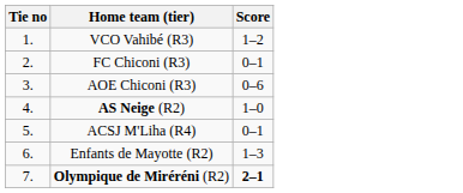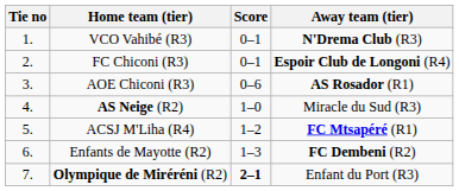 <table class="wikitable" style="text-align: center">
 <tr>
 <th>Tie no</th>
 <th>Home team (tier)</th>
 <th>Score</th>
+<th>Away team (tier)</th>
 </tr>
 <tr>
 <td>1.</td>
 <td> VCO Vahibé (R3)</td>
-<td>1–2</td>
+<td>0–1</td>
+<td><strong>N'Drema Club</strong> (R3) </td>
 </tr>
 <tr>
 <td>2.</td>
 <td> FC Chiconi (R3)</td>
 <td>0–1</td>
+<td><strong>Espoir Club de Longoni</strong> (R4) </td>
 </tr>
 <tr>
 <td>3.</td>
 <td> AOE Chiconi (R3)</td>
 <td>0–6</td>
+<td><strong>AS Rosador</strong> (R1) </td>
 </tr>
 <tr>
 <td>4.</td>
 <td> <strong>AS Neige</strong> (R2)</td>
 <td>1–0 </td>
+<td>Miracle du Sud (R3) </td>
 </tr>
 <tr>
 <td>5.</td>
 <td> ACSJ M'Liha (R4)</td>
-<td>0–1</td>
+<td>1–2</td>
+<td><strong><a href='#'>FC Mtsapéré</a></strong> (R1) </td>
 </tr>
 <tr>
 <td>6.</td>
 <td> Enfants de Mayotte (R2)</td>
 <td>1–3</td>
+<td><strong>FC Dembeni</strong> (R2) </td>
 </tr>
 <tr>
 <td>7.</td>
 <td> <strong>Olympique de Miréréni</strong> (R2)</td>
 <td><strong>2–1 </strong></td>
+<td>Enfant du Port (R3) </td>
 </tr>
 </table>
